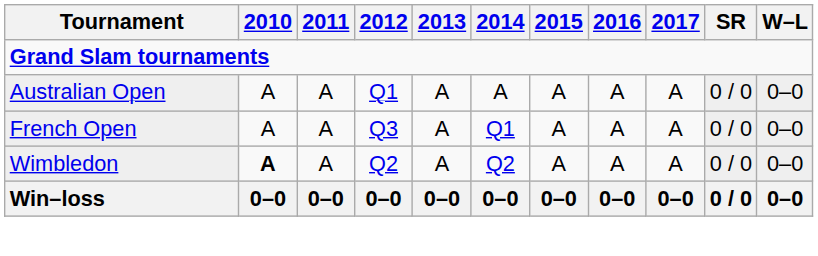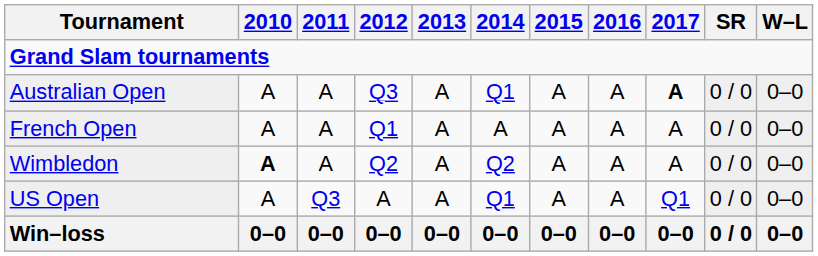 <table class=wikitable style=text-align:center;font-size:97%>
 <tr>
 <th width=160>Tournament</th>
 <th><a href='#'>2010</a></th>
 <th><a href='#'>2011</a></th>
 <th><a href='#'>2012</a></th>
 <th><a href='#'>2013</a></th>
 <th><a href='#'>2014</a></th>
 <th><a href='#'>2015</a></th>
 <th><a href='#'>2016</a></th>
 <th><a href='#'>2017</a></th>
 <th>SR</th>
 <th>W–L</th>
 </tr>
 <tr>
 <td colspan=11 style=text-align:left><a href='#'><strong>Grand Slam tournaments</strong></a></td>
 </tr>
 <tr>
 <td style=background:#efefef;text-align:left><a href='#'>Australian Open</a></td>
 <td>A</td>
 <td>A</td>
+<td><a href='#'>Q3</a></td>
+<td>A</td>
 <td><a href='#'>Q1</a></td>
 <td>A</td>
 <td>A</td>
-<td>A</td>
-<td>A</td>
-<td>A</td>
+<td><strong>A</strong></td>
 <td style=background:#efefef>0 / 0</td>
 <td style=background:#efefef>0–0</td>
 </tr>
 <tr>
 <td style=background:#efefef;text-align:left><a href='#'>French Open</a></td>
 <td>A</td>
 <td>A</td>
-<td><a href='#'>Q3</a></td>
+<td><a href='#'>Q1</a></td>
 <td>A</td>
-<td><a href='#'>Q1</a></td>
+<td>A</td>
 <td>A</td>
 <td>A</td>
 <td>A</td>
 <td style=background:#efefef>0 / 0</td>
 <td style=background:#efefef>0–0</td>
 </tr>
 <tr>
 <td style=background:#efefef;text-align:left><a href='#'>Wimbledon</a></td>
 <td><strong>A</strong></td>
 <td>A</td>
 <td><a href='#'>Q2</a></td>
 <td>A</td>
 <td><a href='#'>Q2</a></td>
 <td>A</td>
 <td>A</td>
 <td>A</td>
 <td style=background:#efefef>0 / 0</td>
 <td style=background:#efefef>0–0</td>
 </tr>
 <tr>
+<td style=background:#efefef;text-align:left><a href='#'>US Open</a></td>
+<td>A</td>
+<td><a href='#'>Q3</a></td>
+<td>A</td>
+<td>A</td>
+<td><a href='#'>Q1</a></td>
+<td>A</td>
+<td>A</td>
+<td><a href='#'>Q1</a></td>
+<td style=background:#efefef>0 / 0</td>
+<td style=background:#efefef>0–0</td>
+</tr>
+<tr>
 <th style=text-align:left>Win–loss</th>
 <th>0–0</th>
 <th>0–0</th>
 <th>0–0</th>
 <th>0–0</th>
 <th>0–0</th>
 <th>0–0</th>
 <th>0–0</th>
 <th>0–0</th>
 <th>0 / 0</th>
 <th>0–0</th>
 </tr>
 </table>
